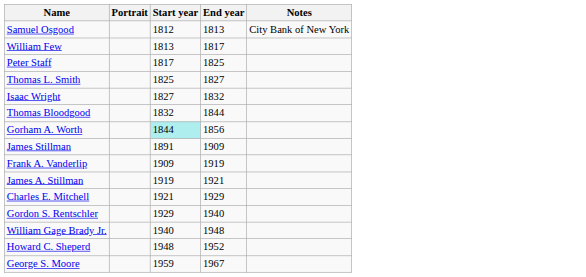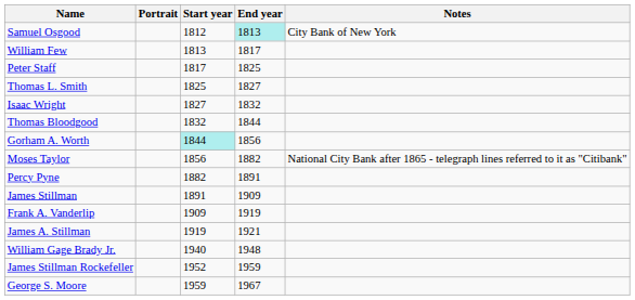 <table class="wikitable sortable">
 <tr>
 <th>Name</th>
 <th>Portrait</th>
 <th>Start year</th>
 <th>End year</th>
 <th>Notes</th>
 </tr>
 <tr>
 <td><a href='#'>Samuel Osgood</a></td>
 <td></td>
 <td>1812</td>
-<td>1813</td>
+<td style="background: paleturquoise;">1813</td>
 <td>City Bank of New York</td>
 </tr>
 <tr>
 <td><a href='#'>William Few</a></td>
 <td></td>
 <td>1813</td>
 <td>1817</td>
 <td></td>
 </tr>
 <tr>
 <td><a href='#'>Peter Staff</a></td>
 <td></td>
 <td>1817</td>
 <td>1825</td>
 <td></td>
 </tr>
 <tr>
 <td><a href='#'>Thomas L. Smith</a></td>
 <td></td>
 <td>1825</td>
 <td>1827</td>
 <td></td>
 </tr>
 <tr>
 <td><a href='#'>Isaac Wright</a></td>
 <td></td>
 <td>1827</td>
 <td>1832</td>
 <td></td>
 </tr>
 <tr>
 <td><a href='#'>Thomas Bloodgood</a></td>
 <td></td>
 <td>1832</td>
 <td>1844</td>
 <td></td>
 </tr>
 <tr>
 <td><a href='#'>Gorham A. Worth</a></td>
 <td></td>
 <td style="background: paleturquoise;">1844</td>
 <td>1856</td>
 <td></td>
 </tr>
 <tr>
+<td><a href='#'>Moses Taylor</a></td>
+<td></td>
+<td>1856</td>
+<td>1882</td>
+<td>National City Bank after 1865 - telegraph lines referred to it as "Citibank"</td>
+</tr>
+<tr>
+<td><a href='#'>Percy Pyne</a></td>
+<td></td>
+<td>1882</td>
+<td>1891</td>
+<td></td>
+</tr>
+<tr>
 <td><a href='#'>James Stillman</a></td>
 <td></td>
 <td>1891</td>
 <td>1909</td>
 <td></td>
 </tr>
 <tr>
 <td><a href='#'>Frank A. Vanderlip</a></td>
 <td></td>
 <td>1909</td>
 <td>1919</td>
 <td></td>
 </tr>
 <tr>
 <td><a href='#'>James A. Stillman</a></td>
 <td></td>
 <td>1919</td>
 <td>1921</td>
 <td></td>
 </tr>
 <tr>
-<td><a href='#'>Charles E. Mitchell</a></td>
-<td></td>
-<td>1921</td>
-<td>1929</td>
-<td></td>
-</tr>
-<tr>
-<td><a href='#'>Gordon S. Rentschler</a></td>
-<td></td>
-<td>1929</td>
-<td>1940</td>
-<td></td>
-</tr>
-<tr>
 <td><a href='#'>William Gage Brady Jr.</a></td>
 <td></td>
 <td>1940</td>
 <td>1948</td>
 <td></td>
 </tr>
 <tr>
-<td><a href='#'>Howard C. Sheperd</a></td>
+<td><a href='#'>James Stillman Rockefeller</a></td>
 <td></td>
-<td>1948</td>
 <td>1952</td>
+<td>1959</td>
 <td></td>
 </tr>
 <tr>
 <td><a href='#'>George S. Moore</a></td>
 <td></td>
 <td>1959</td>
 <td>1967</td>
 <td></td>
 </tr>
 </table>
